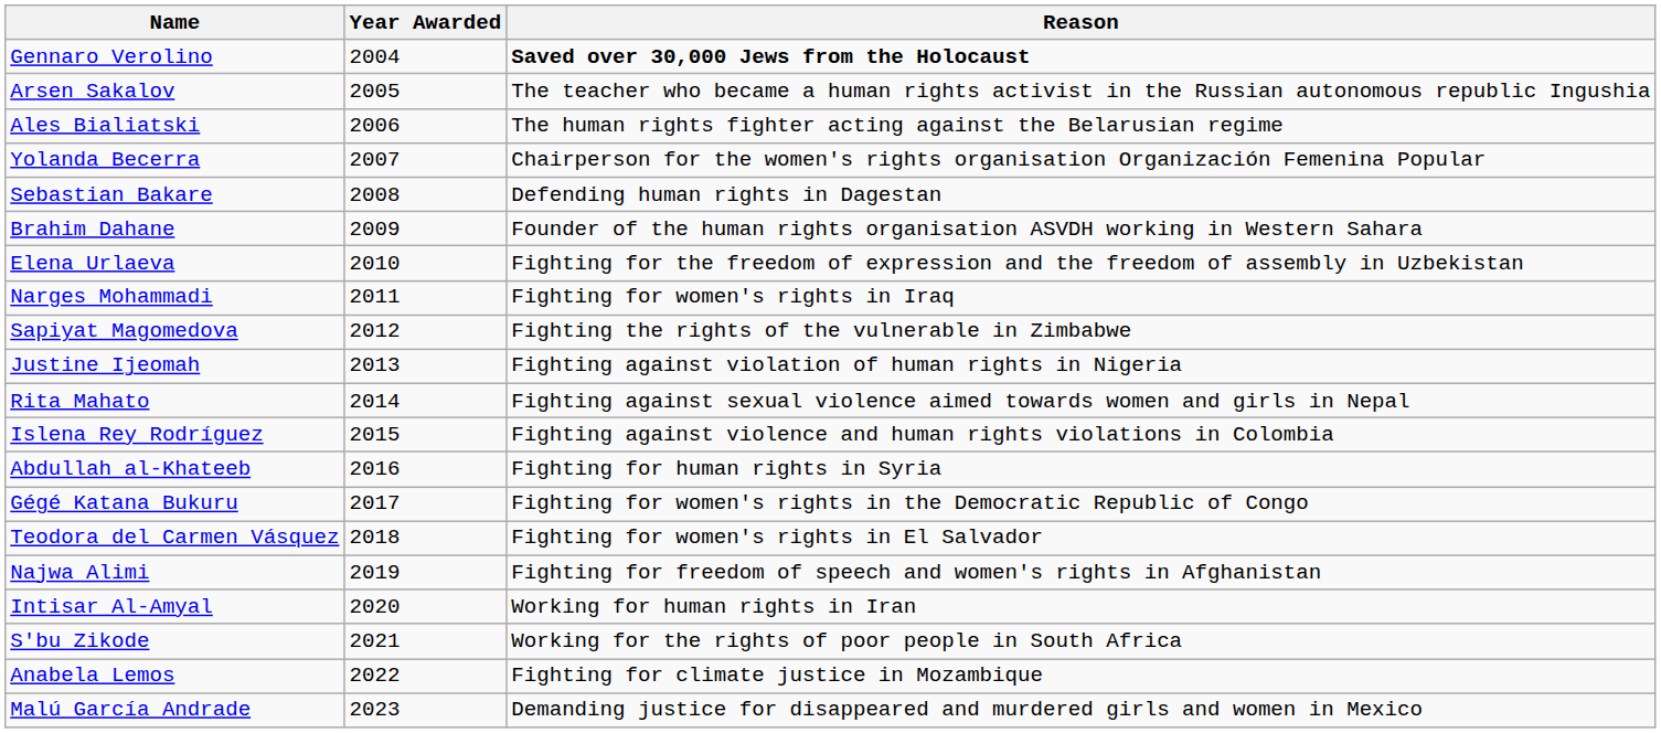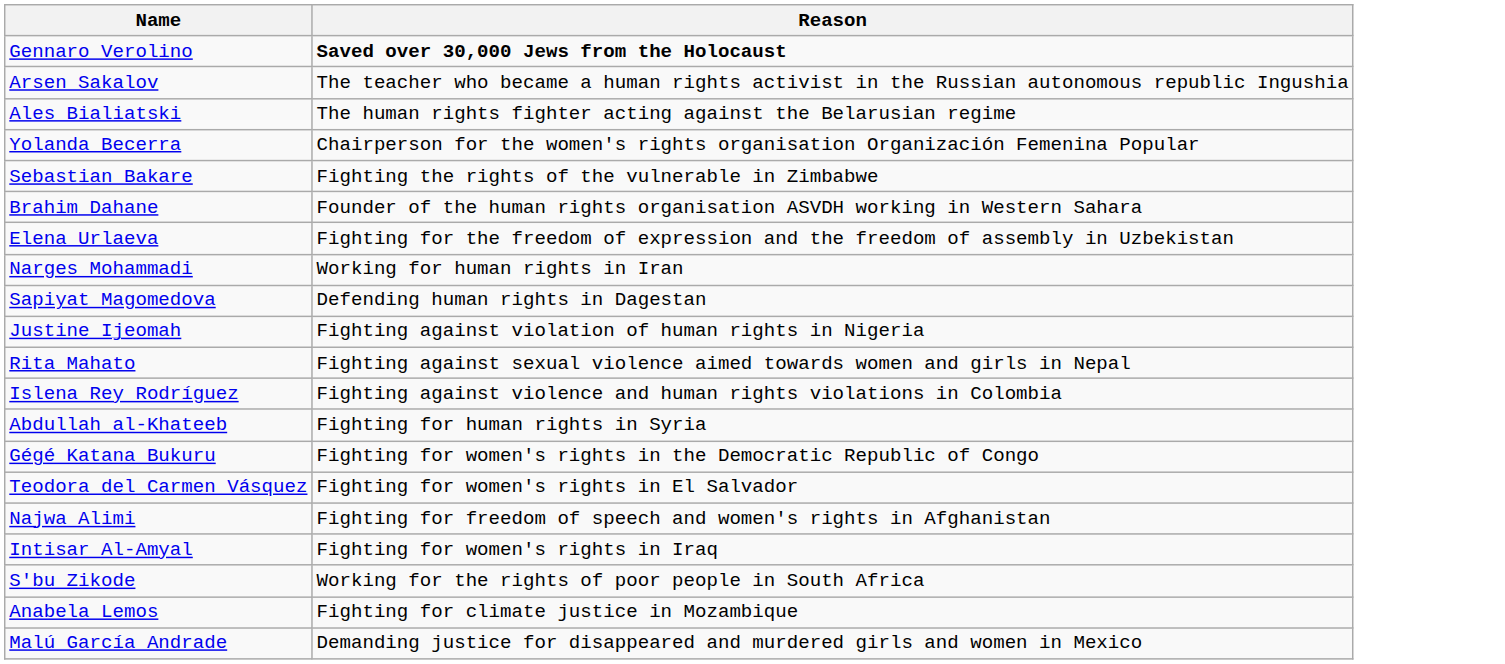 <table class="wikitable sortable">
 <tr>
 <th>Name</th>
-<th>Year Awarded</th>
 <th>Reason</th>
 </tr>
 <tr>
 <td><a href='#'>Gennaro Verolino</a></td>
-<td>2004</td>
 <td><strong>Saved over 30,000 Jews from the Holocaust</strong></td>
 </tr>
 <tr>
 <td><a href='#'>Arsen Sakalov</a></td>
-<td>2005</td>
 <td>The teacher who became a human rights activist in the Russian autonomous republic Ingushia</td>
 </tr>
 <tr>
 <td><a href='#'>Ales Bialiatski</a></td>
-<td>2006</td>
 <td>The human rights fighter acting against the Belarusian regime</td>
 </tr>
 <tr>
 <td><a href='#'>Yolanda Becerra</a></td>
-<td>2007</td>
 <td>Chairperson for the women's rights organisation Organización Femenina Popular</td>
 </tr>
 <tr>
 <td><a href='#'>Sebastian Bakare</a></td>
-<td>2008</td>
-<td>Defending human rights in Dagestan</td>
+<td>Fighting the rights of the vulnerable in Zimbabwe</td>
 </tr>
 <tr>
 <td><a href='#'>Brahim Dahane</a></td>
-<td>2009</td>
 <td>Founder of the human rights organisation ASVDH working in Western Sahara</td>
 </tr>
 <tr>
 <td><a href='#'>Elena Urlaeva</a></td>
-<td>2010</td>
 <td>Fighting for the freedom of expression and the freedom of assembly in Uzbekistan</td>
 </tr>
 <tr>
 <td><a href='#'>Narges Mohammadi</a></td>
-<td>2011</td>
-<td>Fighting for women's rights in Iraq</td>
+<td>Working for human rights in Iran</td>
 </tr>
 <tr>
 <td><a href='#'>Sapiyat Magomedova</a></td>
-<td>2012</td>
-<td>Fighting the rights of the vulnerable in Zimbabwe</td>
+<td>Defending human rights in Dagestan</td>
 </tr>
 <tr>
 <td><a href='#'>Justine Ijeomah</a></td>
-<td>2013</td>
 <td>Fighting against violation of human rights in Nigeria</td>
 </tr>
 <tr>
 <td><a href='#'>Rita Mahato</a></td>
-<td>2014</td>
 <td>Fighting against sexual violence aimed towards women and girls in Nepal</td>
 </tr>
 <tr>
 <td><a href='#'>Islena Rey Rodríguez</a></td>
-<td>2015</td>
 <td>Fighting against violence and human rights violations in Colombia</td>
 </tr>
 <tr>
 <td><a href='#'>Abdullah al-Khateeb</a></td>
-<td>2016</td>
 <td>Fighting for human rights in Syria</td>
 </tr>
 <tr>
 <td><a href='#'>Gégé Katana Bukuru</a></td>
-<td>2017</td>
 <td>Fighting for women's rights in the Democratic Republic of Congo</td>
 </tr>
 <tr>
 <td><a href='#'>Teodora del Carmen Vásquez</a></td>
-<td>2018</td>
 <td>Fighting for women's rights in El Salvador</td>
 </tr>
 <tr>
 <td><a href='#'>Najwa Alimi</a></td>
-<td>2019</td>
 <td>Fighting for freedom of speech and women's rights in Afghanistan</td>
 </tr>
 <tr>
 <td><a href='#'>Intisar Al-Amyal</a></td>
-<td>2020</td>
-<td>Working for human rights in Iran</td>
+<td>Fighting for women's rights in Iraq</td>
 </tr>
 <tr>
 <td><a href='#'>S'bu Zikode</a></td>
-<td>2021</td>
 <td>Working for the rights of poor people in South Africa</td>
 </tr>
 <tr>
 <td><a href='#'>Anabela Lemos</a></td>
-<td>2022</td>
 <td>Fighting for climate justice in Mozambique</td>
 </tr>
 <tr>
 <td><a href='#'>Malú García Andrade</a></td>
-<td>2023</td>
 <td>Demanding justice for disappeared and murdered girls and women in Mexico</td>
 </tr>
 </table>
